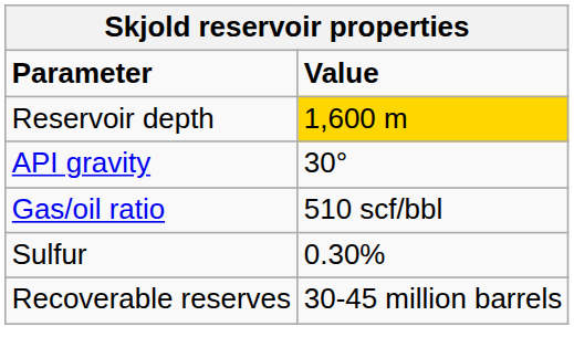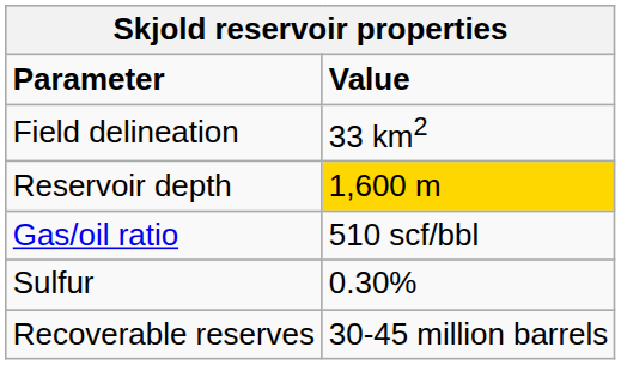 <table class="wikitable">
 <tr>
 <th colspan="2"><strong>Skjold reservoir properties</strong> </th>
 </tr>
 <tr>
 <td><strong>Parameter</strong></td>
 <td><strong>Value</strong></td>
 </tr>
 <tr>
+<td>Field delineation</td>
+<td>33 km<sup>2</sup></td>
+</tr>
+<tr>
 <td>Reservoir depth</td>
 <td style="background: gold;">1,600 m</td>
-</tr>
-<tr>
-<td><a href='#'>API gravity</a></td>
-<td>30°</td>
 </tr>
 <tr>
 <td><a href='#'>Gas/oil ratio</a></td>
 <td>510 scf/bbl</td>
 </tr>
 <tr>
 <td>Sulfur</td>
 <td>0.30%</td>
 </tr>
 <tr>
 <td>Recoverable reserves</td>
 <td>30-45 million barrels</td>
 </tr>
 </table>
